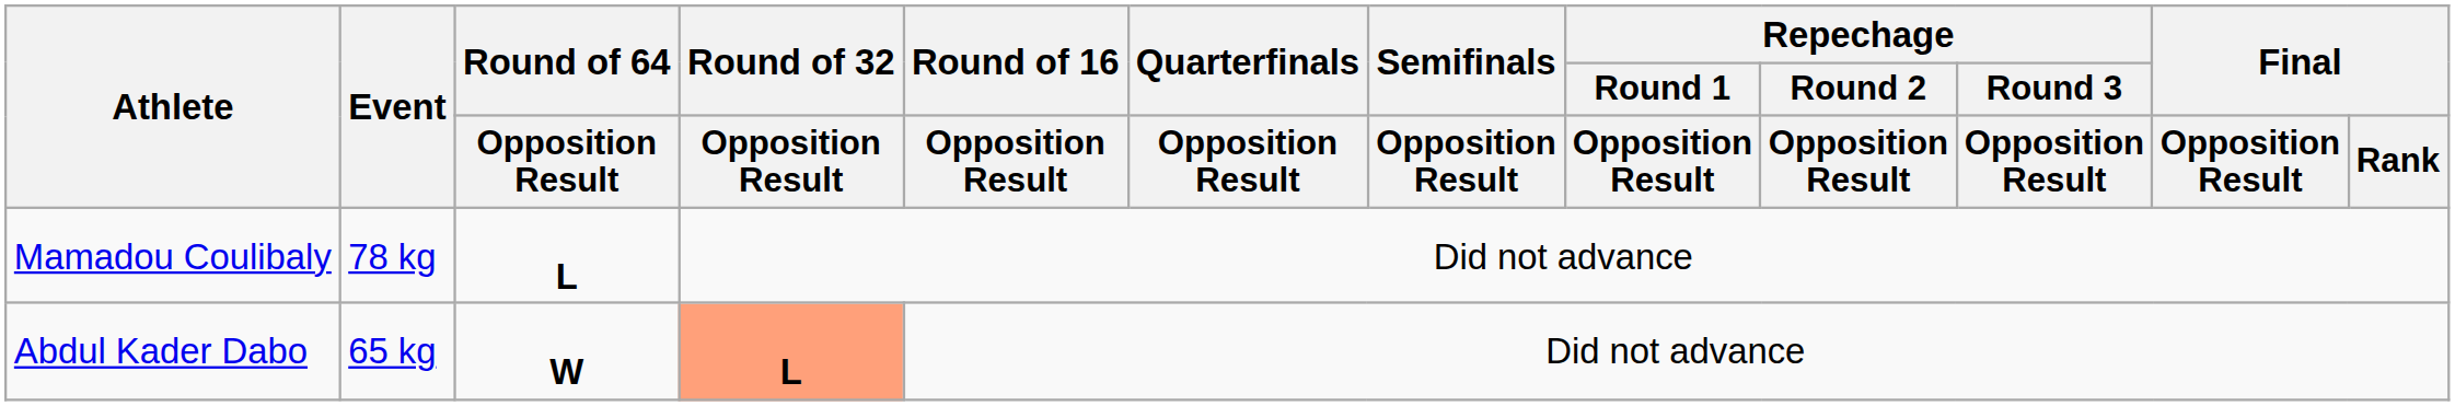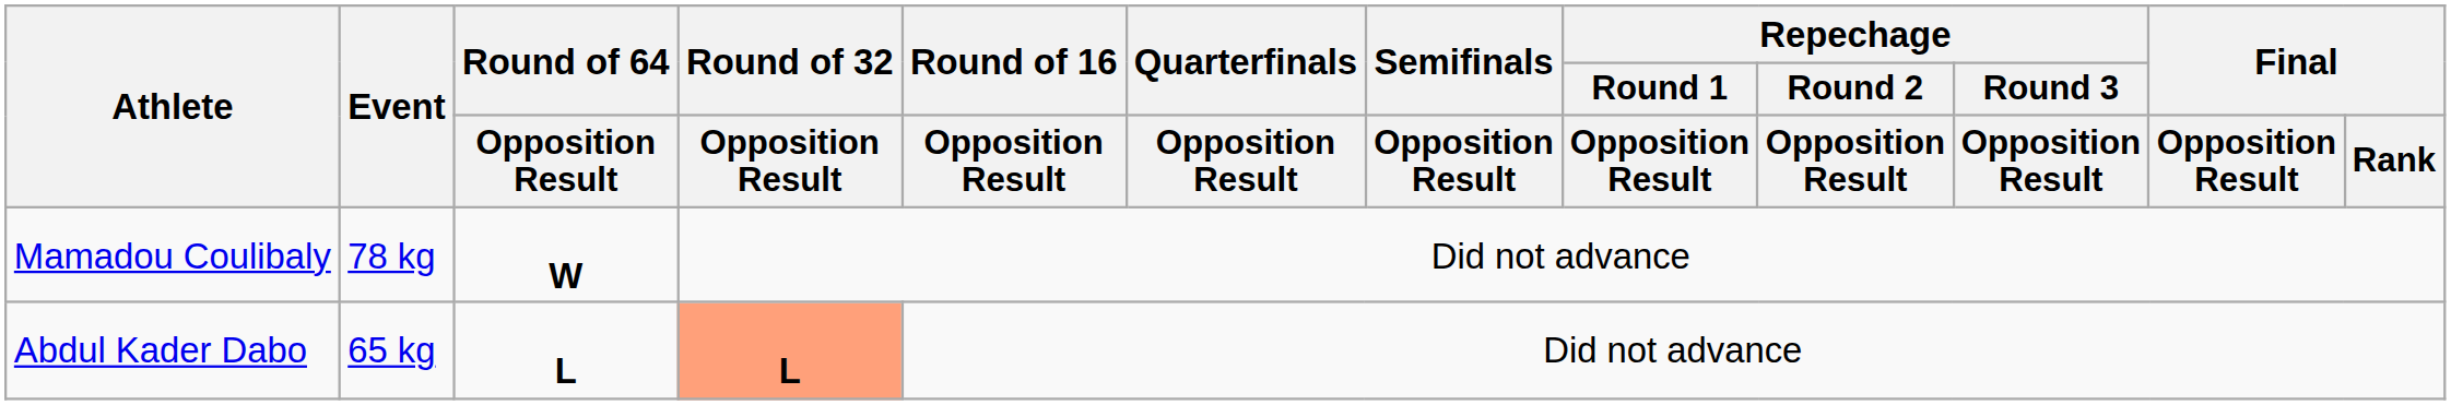 <table class="wikitable" style="font-size:90%">
 <tr>
 <th rowspan="3">Athlete</th>
 <th rowspan="3">Event</th>
 <th rowspan="2">Round of 64</th>
 <th rowspan="2">Round of 32</th>
 <th rowspan="2">Round of 16</th>
 <th rowspan="2">Quarterfinals</th>
 <th rowspan="2">Semifinals</th>
 <th colspan=3>Repechage</th>
 <th rowspan="2" colspan=2>Final</th>
 </tr>
 <tr style="font-size:95%">
 <th>Round 1</th>
 <th>Round 2</th>
 <th>Round 3</th>
 </tr>
 <tr style="font-size:95%">
 <th>Opposition<br>Result</th>
 <th>Opposition<br>Result</th>
 <th>Opposition<br>Result</th>
 <th>Opposition<br>Result</th>
 <th>Opposition<br>Result</th>
 <th>Opposition<br>Result</th>
 <th>Opposition<br>Result</th>
 <th>Opposition<br>Result</th>
 <th>Opposition<br>Result</th>
 <th>Rank</th>
 </tr>
 <tr align=center>
 <td align=left><a href='#'>Mamadou Coulibaly</a></td>
 <td align=left><a href='#'>78 kg</a></td>
-<td><br><strong>L</strong></td>
+<td><br><strong>W</strong></td>
 <td colspan=9>Did not advance</td>
 </tr>
 <tr align=center>
 <td align=left><a href='#'>Abdul Kader Dabo</a></td>
 <td align=left><a href='#'>65 kg</a></td>
-<td><br><strong>W</strong></td>
+<td><br><strong>L</strong></td>
 <td style="background: lightsalmon;"><br><strong>L</strong></td>
 <td colspan=8>Did not advance</td>
 </tr>
 </table>
